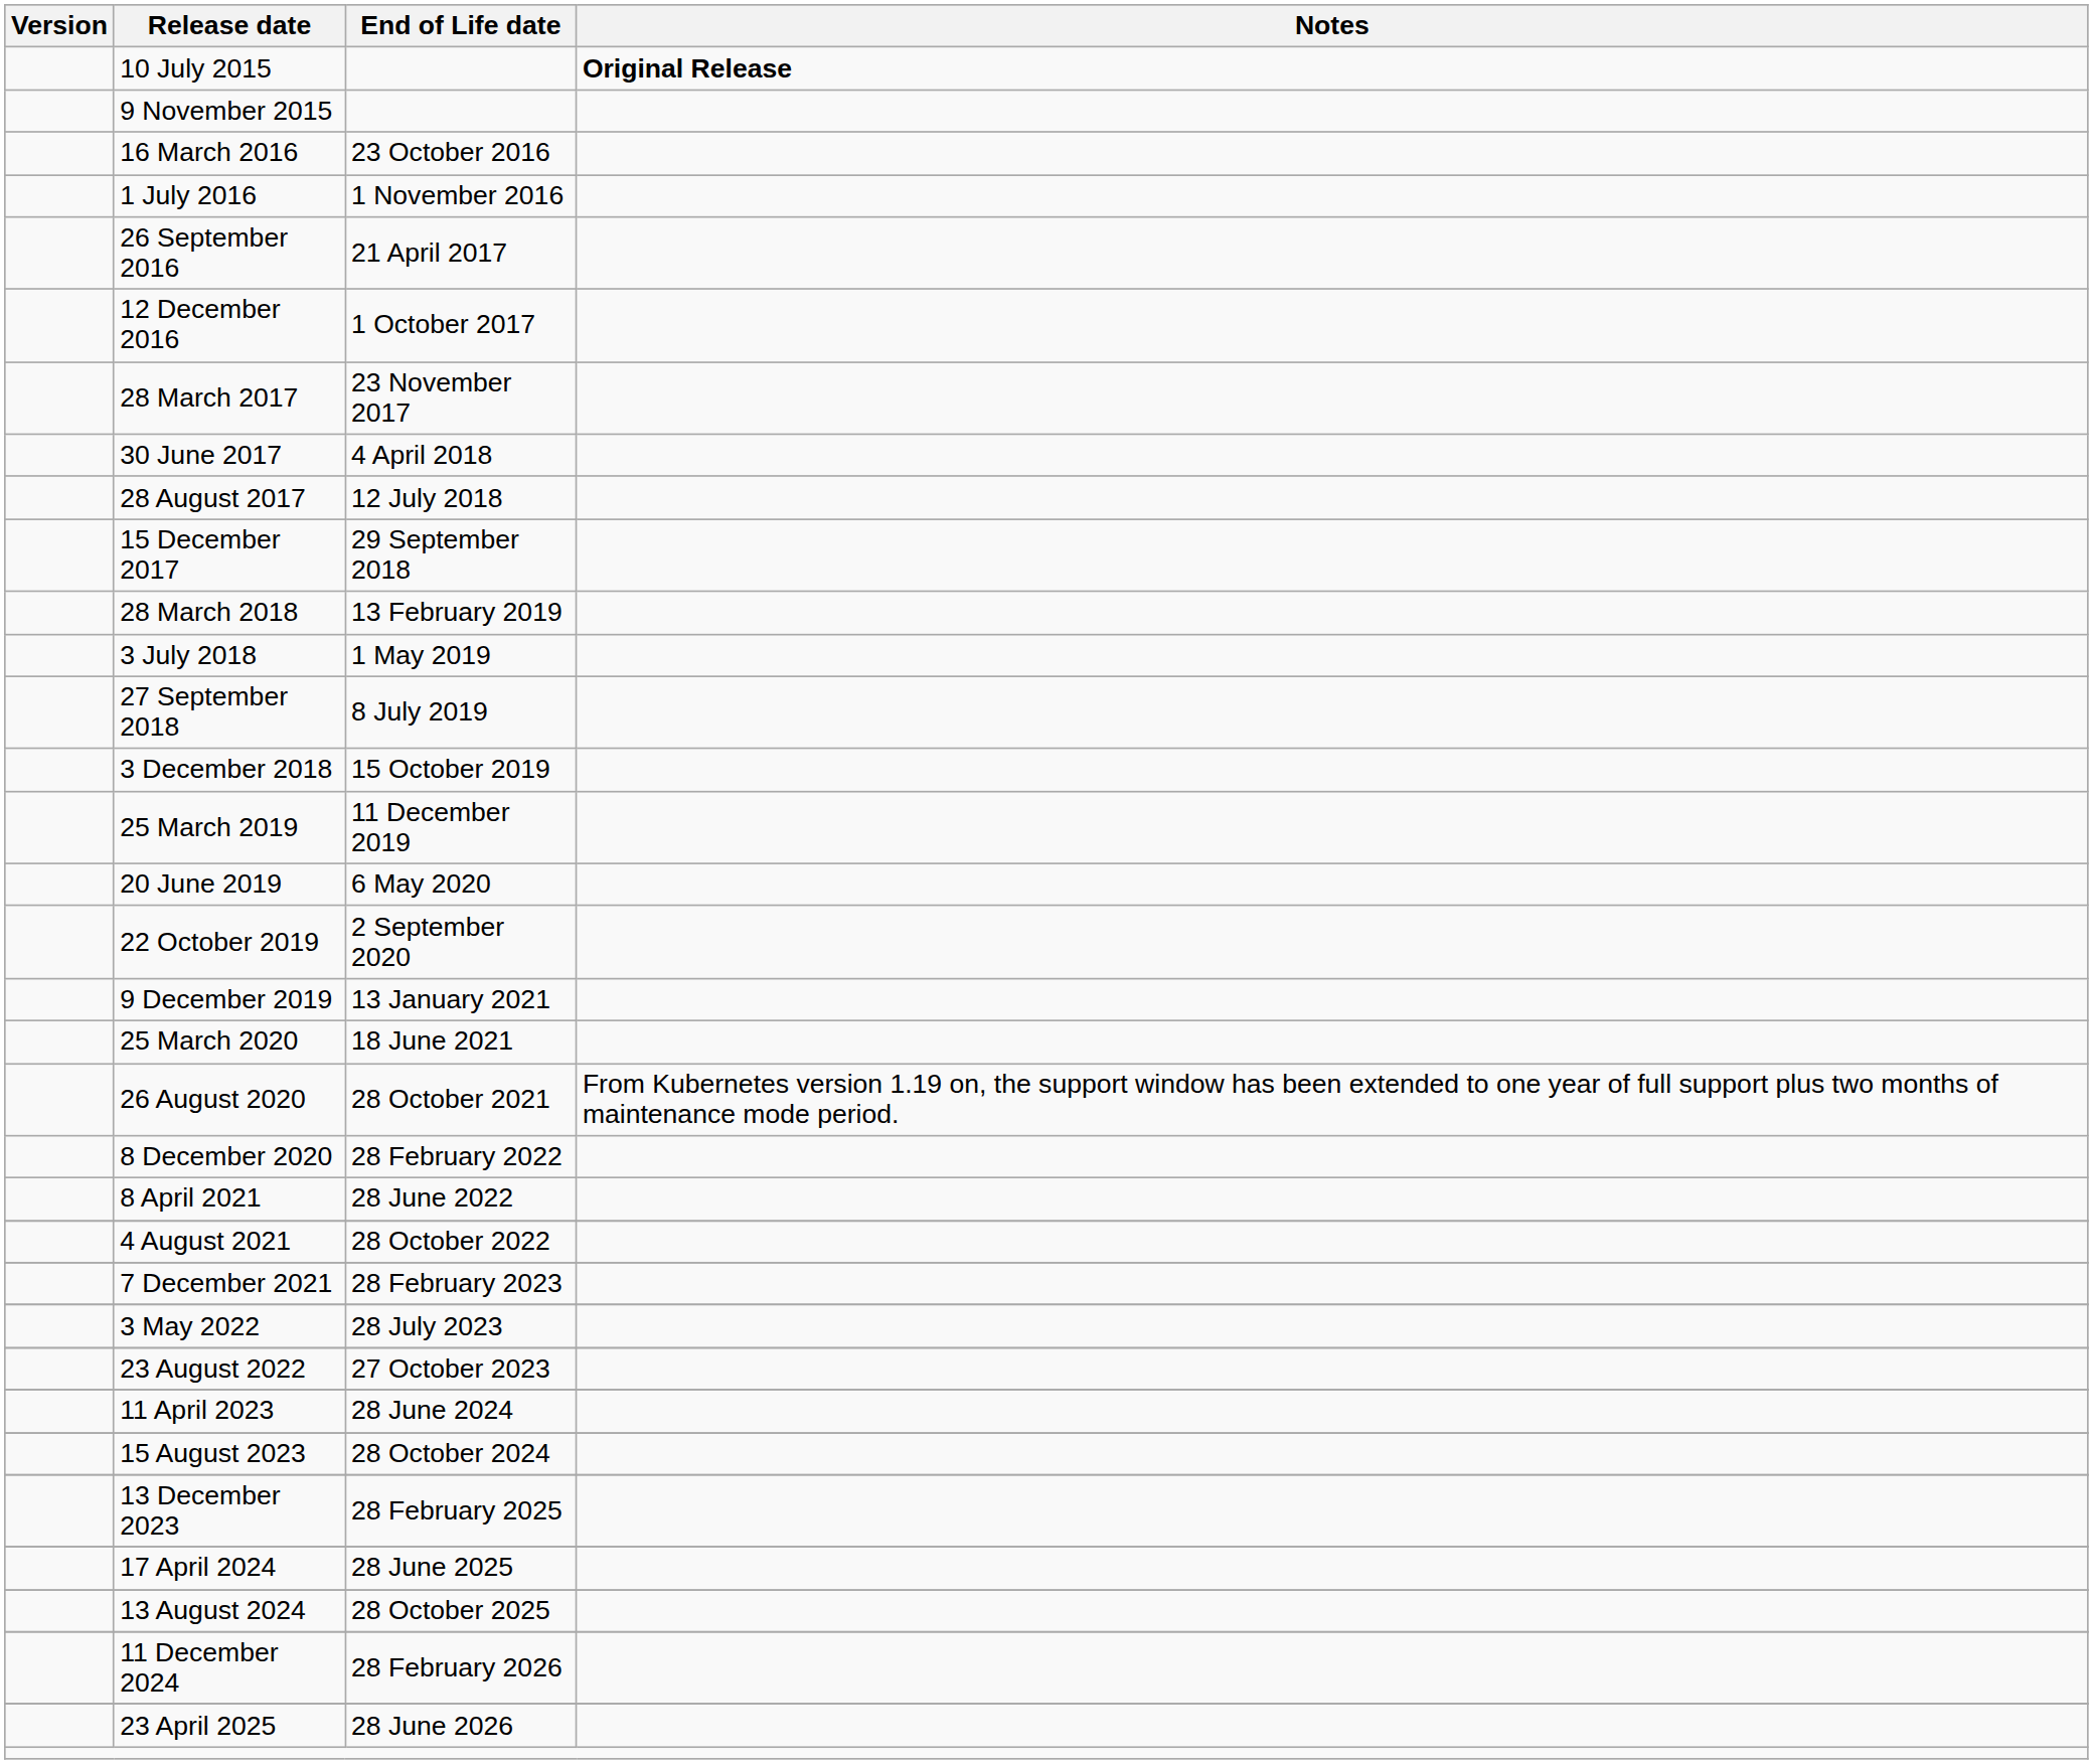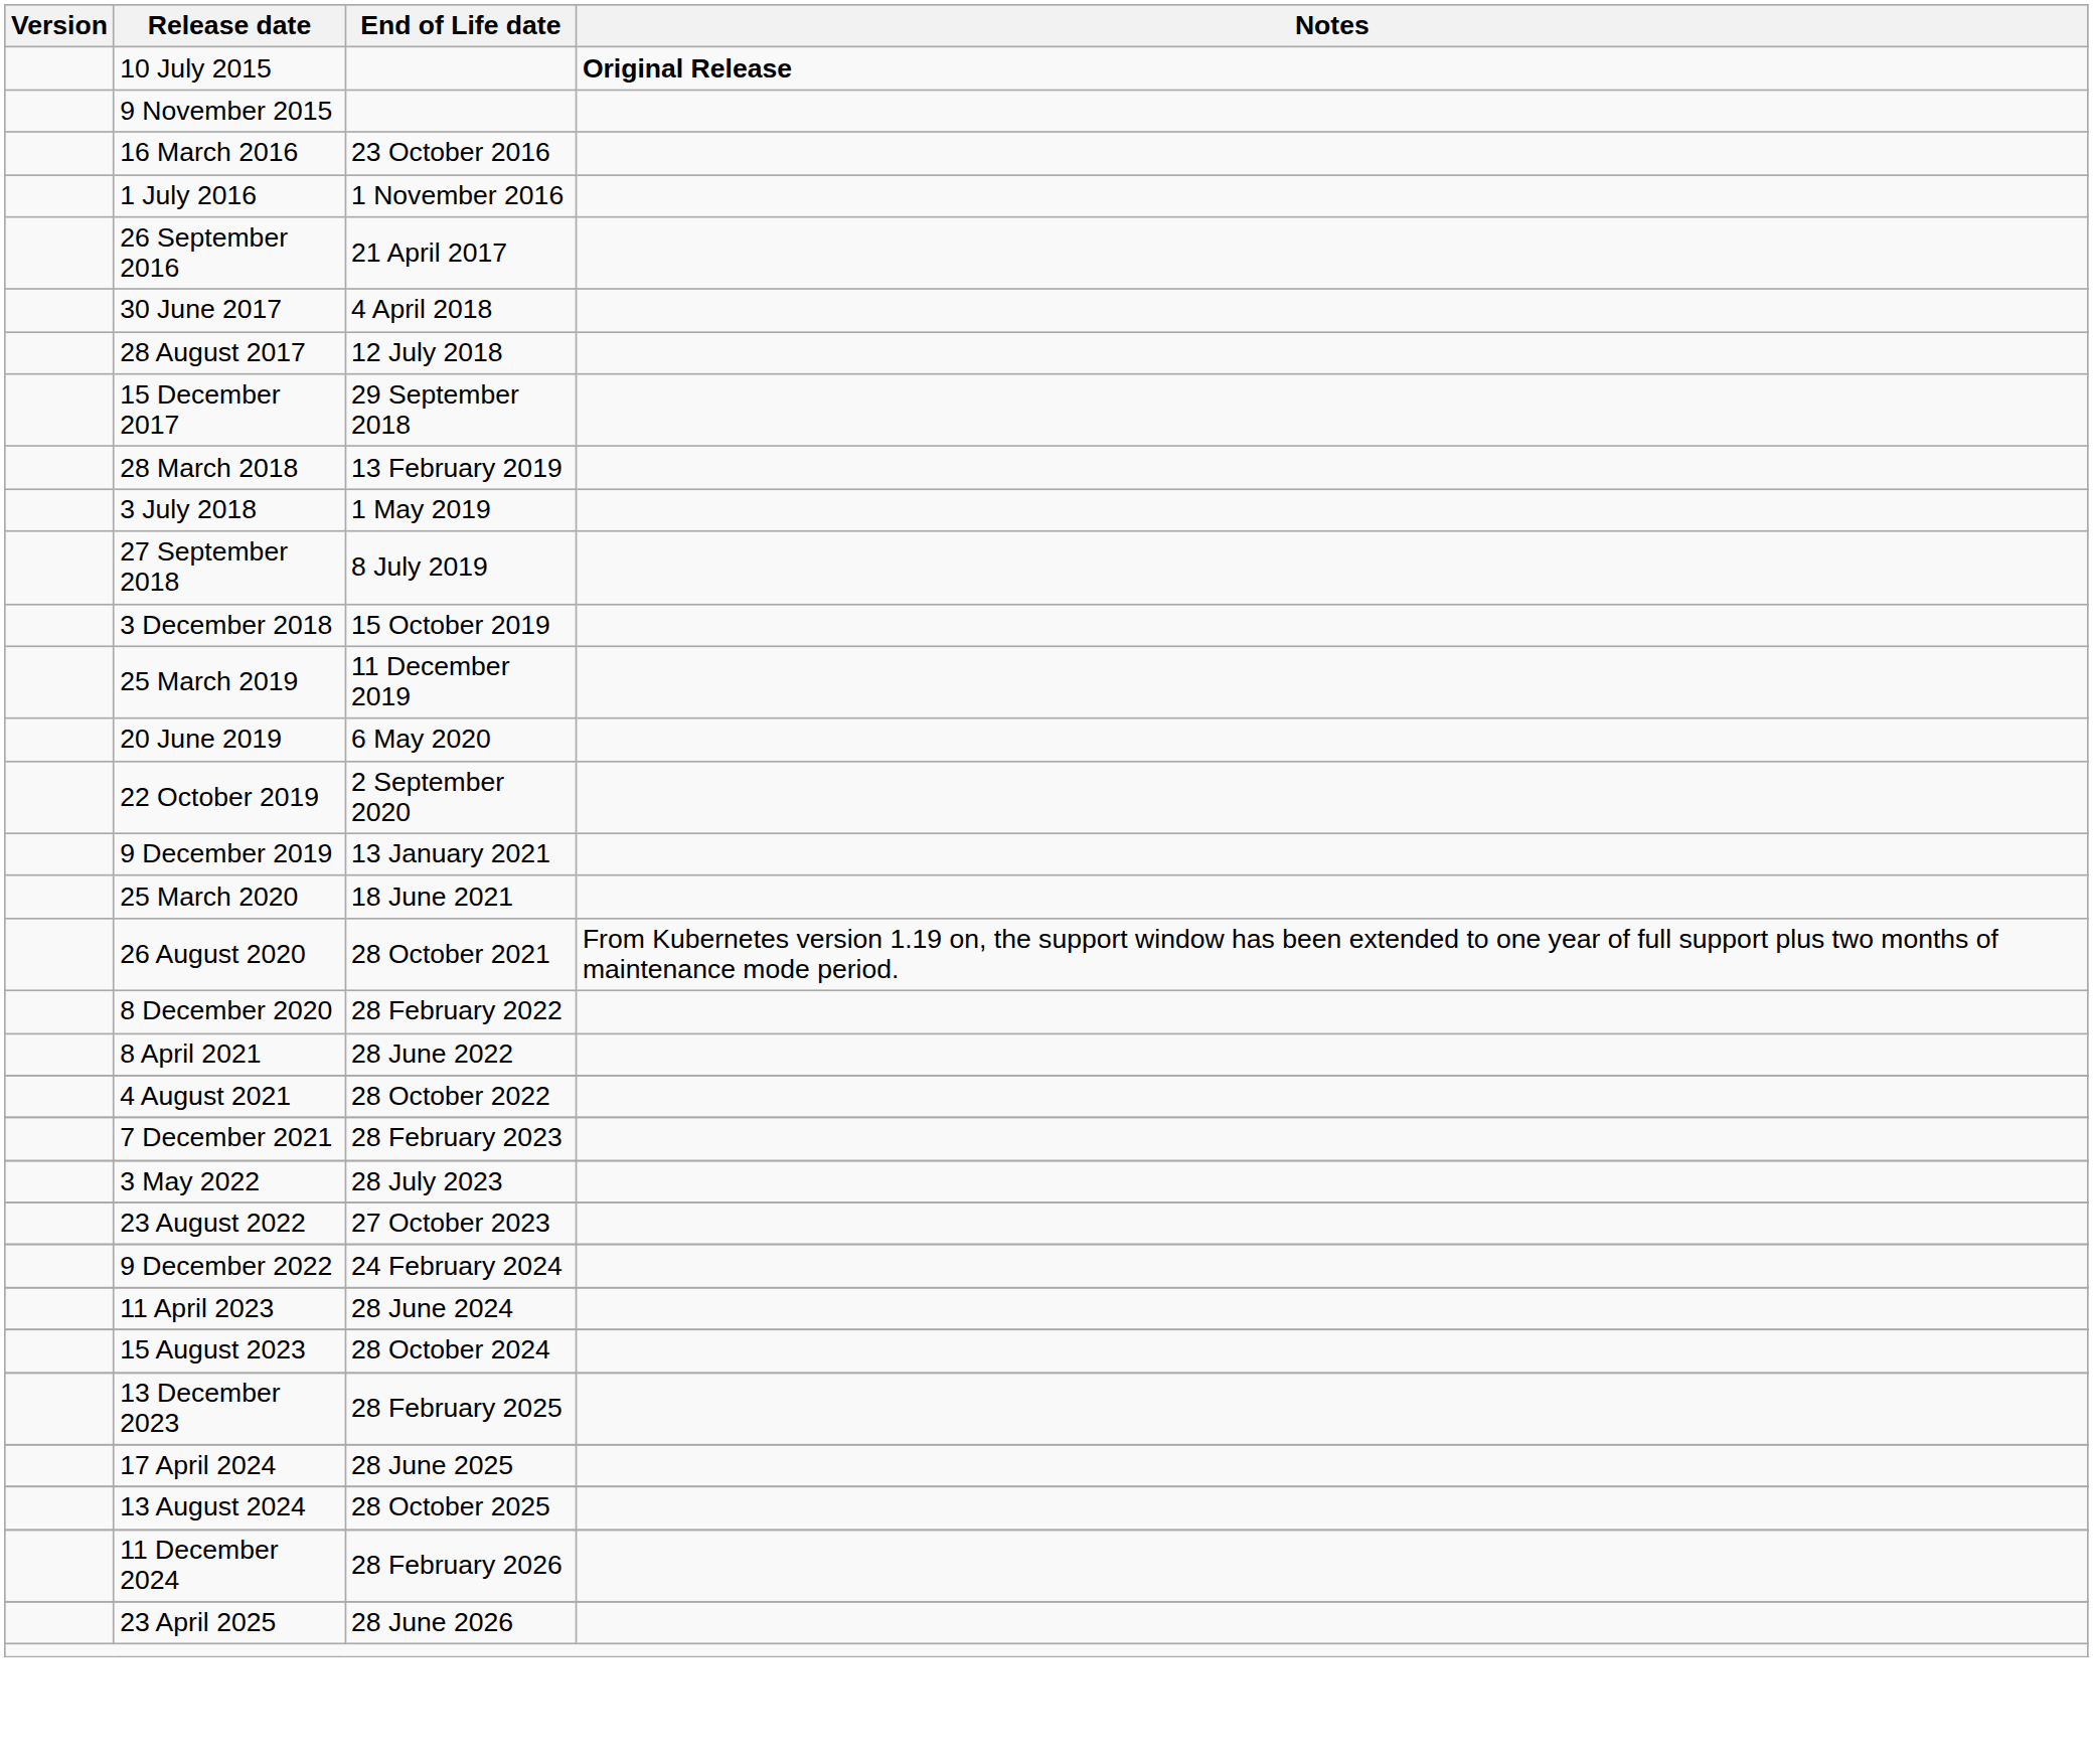 <table class="wikitable">
 <tr>
 <th>Version</th>
 <th>Release date</th>
 <th>End of Life date</th>
 <th>Notes</th>
 </tr>
 <tr>
 <td></td>
 <td>10 July 2015</td>
 <td></td>
 <td><strong>Original Release</strong></td>
 </tr>
 <tr>
 <td></td>
 <td>9 November 2015</td>
 <td></td>
 <td></td>
 </tr>
 <tr>
 <td></td>
 <td>16 March 2016</td>
 <td>23 October 2016</td>
 <td></td>
 </tr>
 <tr>
 <td></td>
 <td>1 July 2016</td>
 <td>1 November 2016</td>
 <td></td>
 </tr>
 <tr>
 <td></td>
 <td>26 September 2016</td>
 <td>21 April 2017</td>
-<td></td>
-</tr>
-<tr>
-<td></td>
-<td>12 December 2016</td>
-<td>1 October 2017</td>
-<td></td>
-</tr>
-<tr>
-<td></td>
-<td>28 March 2017</td>
-<td>23 November 2017</td>
 <td></td>
 </tr>
 <tr>
 <td></td>
 <td>30 June 2017</td>
 <td>4 April 2018</td>
 <td></td>
 </tr>
 <tr>
 <td></td>
 <td>28 August 2017</td>
 <td>12 July 2018</td>
 <td></td>
 </tr>
 <tr>
 <td></td>
 <td>15 December 2017</td>
 <td>29 September 2018</td>
 <td></td>
 </tr>
 <tr>
 <td></td>
 <td>28 March 2018</td>
 <td>13 February 2019</td>
 <td></td>
 </tr>
 <tr>
 <td></td>
 <td>3 July 2018</td>
 <td>1 May 2019</td>
 <td></td>
 </tr>
 <tr>
 <td></td>
 <td>27 September 2018</td>
 <td>8 July 2019</td>
 <td></td>
 </tr>
 <tr>
 <td></td>
 <td>3 December 2018</td>
 <td>15 October 2019</td>
 <td></td>
 </tr>
 <tr>
 <td></td>
 <td>25 March 2019</td>
 <td>11 December 2019</td>
 <td></td>
 </tr>
 <tr>
 <td></td>
 <td>20 June 2019</td>
 <td>6 May 2020</td>
 <td></td>
 </tr>
 <tr>
 <td></td>
 <td>22 October 2019</td>
 <td>2 September 2020</td>
 <td></td>
 </tr>
 <tr>
 <td></td>
 <td>9 December 2019</td>
 <td>13 January 2021</td>
 <td></td>
 </tr>
 <tr>
 <td></td>
 <td>25 March 2020</td>
 <td>18 June 2021</td>
 <td></td>
 </tr>
 <tr>
 <td></td>
 <td>26 August 2020</td>
 <td>28 October 2021</td>
 <td>From Kubernetes version 1.19 on, the support window has been extended to one year of full support plus two months of maintenance mode period.<br></td>
 </tr>
 <tr>
 <td></td>
 <td>8 December 2020</td>
 <td>28 February 2022</td>
 <td></td>
 </tr>
 <tr>
 <td></td>
 <td>8 April 2021</td>
 <td>28 June 2022</td>
 <td></td>
 </tr>
 <tr class="sortbottom">
 </tr>
 <tr>
 <td></td>
 <td>4 August 2021</td>
 <td>28 October 2022</td>
 <td></td>
 </tr>
 <tr class="sortbottom">
 </tr>
 <tr>
 <td></td>
 <td>7 December 2021</td>
 <td>28 February 2023</td>
 <td></td>
 </tr>
 <tr class="sortbottom">
 </tr>
 <tr>
 <td></td>
 <td>3 May 2022</td>
 <td>28 July 2023</td>
 <td></td>
 </tr>
 <tr class="sortbottom">
 </tr>
 <tr>
 <td></td>
 <td>23 August 2022</td>
 <td>27 October 2023</td>
 <td></td>
 </tr>
 <tr class="sortbottom">
 </tr>
+<tr>
+<td></td>
+<td>9 December 2022</td>
+<td>24 February 2024</td>
+<td></td>
+</tr>
 <tr class="sortbottom">
 </tr>
 <tr>
 <td></td>
 <td>11 April 2023</td>
 <td>28 June 2024</td>
 <td></td>
 </tr>
 <tr class="sortbottom">
 </tr>
 <tr>
 <td></td>
 <td>15 August 2023</td>
 <td>28 October 2024</td>
 <td></td>
 </tr>
 <tr class="sortbottom">
 </tr>
 <tr>
 <td></td>
 <td>13 December 2023</td>
 <td>28 February 2025</td>
 <td></td>
 </tr>
 <tr class="sortbottom">
 </tr>
 <tr>
 <td></td>
 <td>17 April 2024</td>
 <td>28 June 2025</td>
 <td></td>
 </tr>
 <tr class="sortbottom">
 </tr>
 <tr>
 <td></td>
 <td>13 August 2024</td>
 <td>28 October 2025</td>
 <td></td>
 </tr>
 <tr class="sortbottom">
 </tr>
 <tr>
 <td></td>
 <td>11 December 2024</td>
 <td>28 February 2026</td>
 <td></td>
 </tr>
 <tr class="sortbottom">
 </tr>
 <tr>
 <td></td>
 <td>23 April 2025</td>
 <td>28 June 2026</td>
 <td></td>
 </tr>
 <tr class="sortbottom">
 <td colspan="4"></td>
 </tr>
 </table>
